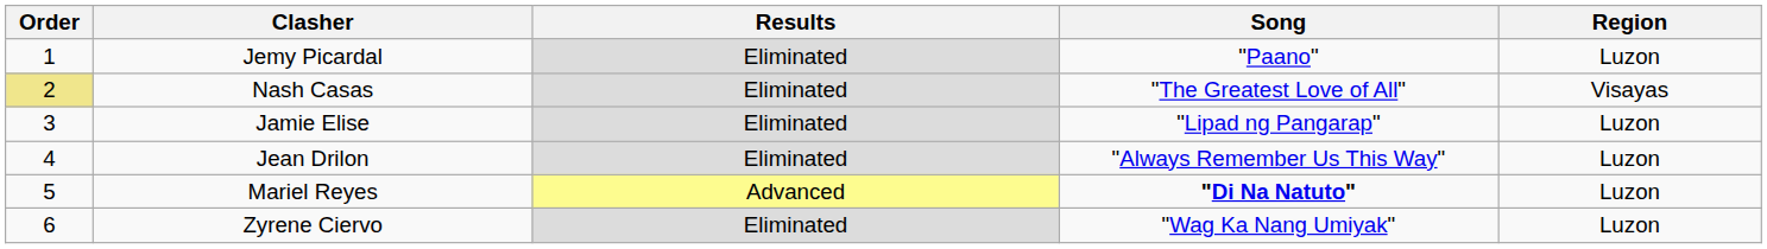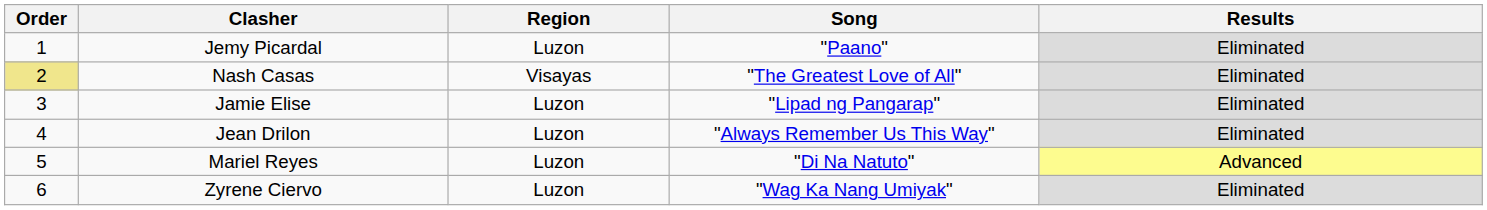 <table class="wikitable" style="text-align:center; line-height:17px; width:100%;">
 <tr>
 <th width="5%">Order</th>
 <th width="25%">Clasher</th>
+<th>Region</th>
+<th width="25%">Song</th>
 <th width="30%">Results</th>
-<th width="25%">Song</th>
-<th>Region</th>
 </tr>
 <tr>
 <td>1</td>
 <td>Jemy Picardal</td>
+<td>Luzon</td>
+<td>"<a href='#'>Paano</a>"</td>
 <td style="background:#DCDCDC;">Eliminated</td>
-<td>"<a href='#'>Paano</a>"</td>
-<td>Luzon</td>
 </tr>
 <tr>
 <td style="background: khaki;">2</td>
 <td>Nash Casas</td>
+<td>Visayas</td>
+<td>"<a href='#'>The Greatest Love of All</a>"</td>
 <td style="background:#DCDCDC;">Eliminated</td>
-<td>"<a href='#'>The Greatest Love of All</a>"</td>
-<td>Visayas</td>
 </tr>
 <tr>
 <td>3</td>
 <td>Jamie Elise</td>
+<td>Luzon</td>
+<td>"<a href='#'>Lipad ng Pangarap</a>"</td>
 <td style="background:#DCDCDC;">Eliminated</td>
-<td>"<a href='#'>Lipad ng Pangarap</a>"</td>
-<td>Luzon</td>
 </tr>
 <tr>
 <td>4</td>
 <td>Jean Drilon</td>
+<td>Luzon</td>
+<td>"<a href='#'>Always Remember Us This Way</a>"</td>
 <td style="background:#DCDCDC;">Eliminated</td>
-<td>"<a href='#'>Always Remember Us This Way</a>"</td>
-<td>Luzon</td>
 </tr>
 <tr>
 <td>5</td>
 <td>Mariel Reyes</td>
+<td>Luzon</td>
+<td>"<a href='#'>Di Na Natuto</a>"</td>
 <td style="background:#fdfc8f;">Advanced</td>
-<td><strong>"<a href='#'>Di Na Natuto</a>"</strong></td>
-<td>Luzon</td>
 </tr>
 <tr>
 <td>6</td>
 <td>Zyrene Ciervo</td>
+<td>Luzon</td>
+<td>"<a href='#'>Wag Ka Nang Umiyak</a>"</td>
 <td style="background:#DCDCDC;">Eliminated</td>
-<td>"<a href='#'>Wag Ka Nang Umiyak</a>"</td>
-<td>Luzon</td>
 </tr>
 </table>
